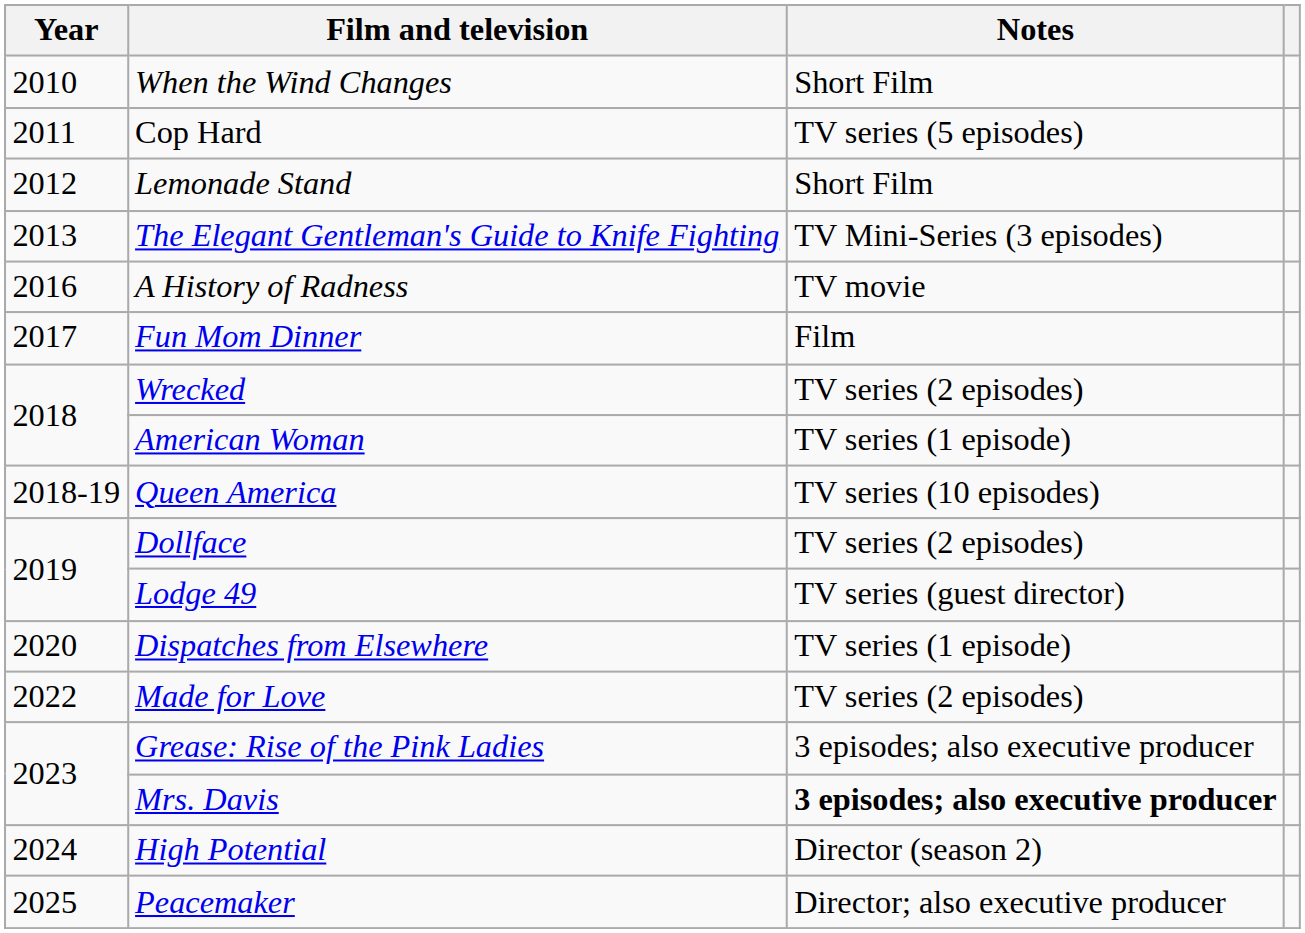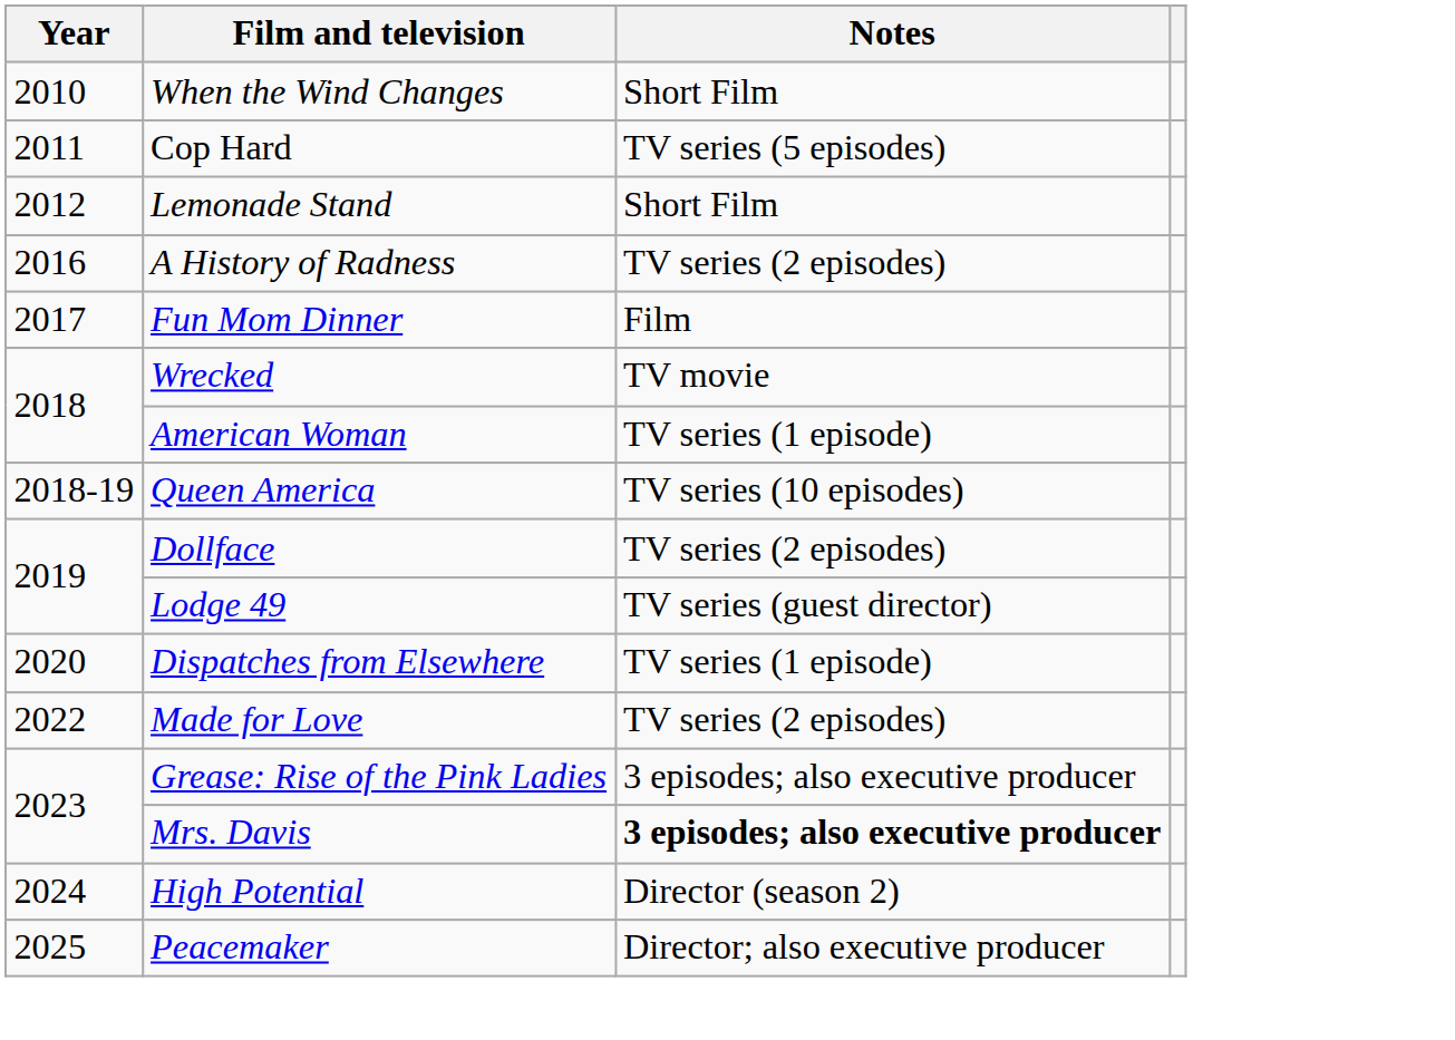 <table class="wikitable sortable">
 <tr>
 <th>Year</th>
 <th>Film and television</th>
 <th>Notes</th>
 <th></th>
 </tr>
 <tr>
 <td>2010</td>
 <td><em>When the Wind Changes</em></td>
 <td>Short Film</td>
 <td></td>
 </tr>
 <tr>
 <td>2011</td>
 <td>Cop Hard</td>
 <td>TV series (5 episodes)</td>
 <td></td>
 </tr>
 <tr>
 <td>2012</td>
 <td><em>Lemonade Stand</em></td>
 <td>Short Film</td>
 <td></td>
 </tr>
 <tr>
-<td>2013</td>
-<td><em><a href='#'>The Elegant Gentleman's Guide to Knife Fighting</a></em></td>
-<td>TV Mini-Series (3 episodes)</td>
-<td></td>
-</tr>
-<tr>
 <td>2016</td>
 <td><em>A History of Radness</em></td>
-<td>TV movie</td>
+<td>TV series (2 episodes)</td>
 <td></td>
 </tr>
 <tr>
 <td>2017</td>
 <td><em><a href='#'>Fun Mom Dinner</a></em></td>
 <td>Film</td>
 <td></td>
 </tr>
 <tr>
 <td rowspan="2">2018</td>
 <td><em><a href='#'>Wrecked</a></em></td>
-<td>TV series (2 episodes)</td>
+<td>TV movie</td>
 <td></td>
 </tr>
 <tr>
 <td><em><a href='#'>American Woman</a></em></td>
 <td>TV series (1 episode)</td>
 <td></td>
 </tr>
 <tr>
 <td>2018-19</td>
 <td><em><a href='#'>Queen America</a></em></td>
 <td>TV series (10 episodes)</td>
 <td></td>
 </tr>
 <tr>
 <td rowspan="2">2019</td>
 <td><em><a href='#'>Dollface</a></em></td>
 <td>TV series (2 episodes)</td>
 <td></td>
 </tr>
 <tr>
 <td><em><a href='#'>Lodge 49</a></em></td>
 <td>TV series (guest director)</td>
 <td></td>
 </tr>
 <tr>
 <td>2020</td>
 <td><em><a href='#'>Dispatches from Elsewhere</a></em></td>
 <td>TV series (1 episode)</td>
 <td></td>
 </tr>
 <tr>
 <td>2022</td>
 <td><em><a href='#'>Made for Love</a></em></td>
 <td>TV series (2 episodes)</td>
 <td></td>
 </tr>
 <tr>
 <td rowspan="2">2023</td>
 <td><em><a href='#'>Grease: Rise of the Pink Ladies</a></em></td>
 <td>3 episodes; also executive producer</td>
 <td></td>
 </tr>
 <tr>
 <td><em><a href='#'>Mrs. Davis</a></em></td>
 <td><strong>3 episodes; also executive producer</strong></td>
 <td></td>
 </tr>
 <tr>
 <td>2024</td>
 <td><em><a href='#'>High Potential</a></em></td>
 <td>Director (season 2)</td>
 <td align="center"></td>
 </tr>
 <tr>
 <td>2025</td>
 <td><em><a href='#'>Peacemaker</a></em></td>
 <td>Director; also executive producer</td>
 <td></td>
 </tr>
 </table>
